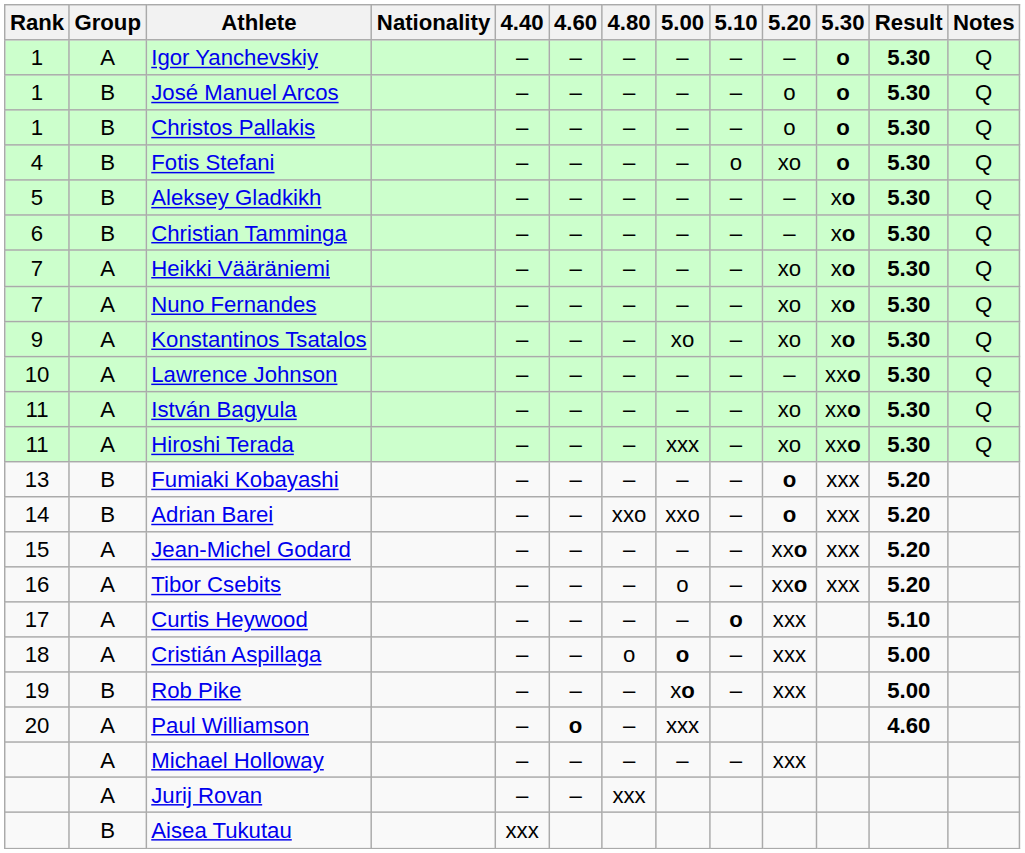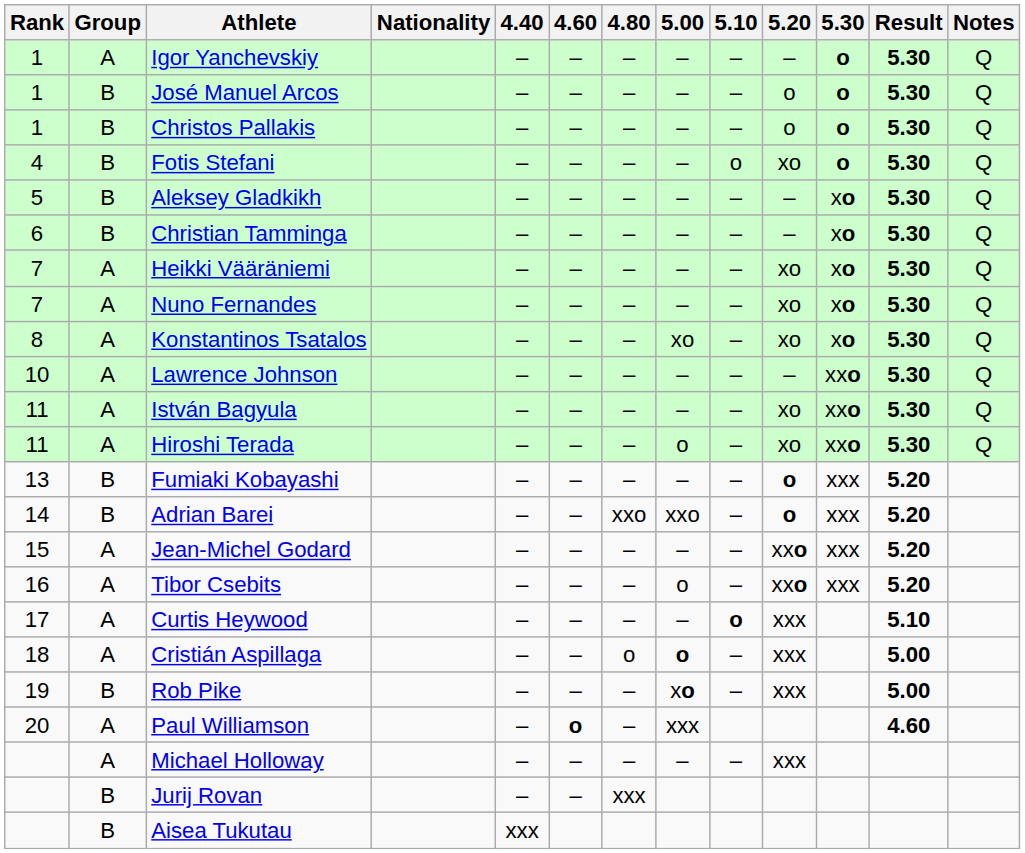 <table class="wikitable sortable" style="text-align:center;font-size:95%">
 <tr>
 <th>Rank</th>
 <th>Group</th>
 <th>Athlete</th>
 <th>Nationality</th>
 <th>4.40</th>
 <th>4.60</th>
 <th>4.80</th>
 <th>5.00</th>
 <th>5.10</th>
 <th>5.20</th>
 <th>5.30</th>
 <th>Result</th>
 <th>Notes</th>
 </tr>
 <tr bgcolor=ccffcc>
 <td>1</td>
 <td>A</td>
 <td align="left"><a href='#'>Igor Yanchevskiy</a></td>
 <td align=left></td>
 <td>–</td>
 <td>–</td>
 <td>–</td>
 <td>–</td>
 <td>–</td>
 <td>–</td>
 <td><strong>o</strong></td>
 <td><strong>5.30</strong></td>
 <td>Q</td>
 </tr>
 <tr bgcolor=ccffcc>
 <td>1</td>
 <td>B</td>
 <td align="left"><a href='#'>José Manuel Arcos</a></td>
 <td align=left></td>
 <td>–</td>
 <td>–</td>
 <td>–</td>
 <td>–</td>
 <td>–</td>
 <td>o</td>
 <td><strong>o</strong></td>
 <td><strong>5.30</strong></td>
 <td>Q</td>
 </tr>
 <tr bgcolor=ccffcc>
 <td>1</td>
 <td>B</td>
 <td align="left"><a href='#'>Christos Pallakis</a></td>
 <td align=left></td>
 <td>–</td>
 <td>–</td>
 <td>–</td>
 <td>–</td>
 <td>–</td>
 <td>o</td>
 <td><strong>o</strong></td>
 <td><strong>5.30</strong></td>
 <td>Q</td>
 </tr>
 <tr bgcolor=ccffcc>
 <td>4</td>
 <td>B</td>
 <td align="left"><a href='#'>Fotis Stefani</a></td>
 <td align=left></td>
 <td>–</td>
 <td>–</td>
 <td>–</td>
 <td>–</td>
 <td>o</td>
 <td>xo</td>
 <td><strong>o</strong></td>
 <td><strong>5.30</strong></td>
 <td>Q</td>
 </tr>
 <tr bgcolor=ccffcc>
 <td>5</td>
 <td>B</td>
 <td align="left"><a href='#'>Aleksey Gladkikh</a></td>
 <td align=left></td>
 <td>–</td>
 <td>–</td>
 <td>–</td>
 <td>–</td>
 <td>–</td>
 <td>–</td>
 <td>x<strong>o</strong></td>
 <td><strong>5.30</strong></td>
 <td>Q</td>
 </tr>
 <tr bgcolor=ccffcc>
 <td>6</td>
 <td>B</td>
 <td align="left"><a href='#'>Christian Tamminga</a></td>
 <td align=left></td>
 <td>–</td>
 <td>–</td>
 <td>–</td>
 <td>–</td>
 <td>–</td>
 <td>–</td>
 <td>x<strong>o</strong></td>
 <td><strong>5.30</strong></td>
 <td>Q</td>
 </tr>
 <tr bgcolor=ccffcc>
 <td>7</td>
 <td>A</td>
 <td align="left"><a href='#'>Heikki Vääräniemi</a></td>
 <td align=left></td>
 <td>–</td>
 <td>–</td>
 <td>–</td>
 <td>–</td>
 <td>–</td>
 <td>xo</td>
 <td>x<strong>o</strong></td>
 <td><strong>5.30</strong></td>
 <td>Q</td>
 </tr>
 <tr bgcolor=ccffcc>
 <td>7</td>
 <td>A</td>
 <td align="left"><a href='#'>Nuno Fernandes</a></td>
 <td align=left></td>
 <td>–</td>
 <td>–</td>
 <td>–</td>
 <td>–</td>
 <td>–</td>
 <td>xo</td>
 <td>x<strong>o</strong></td>
 <td><strong>5.30</strong></td>
 <td>Q</td>
 </tr>
 <tr bgcolor=ccffcc>
-<td>9</td>
+<td>8</td>
 <td>A</td>
 <td align="left"><a href='#'>Konstantinos Tsatalos</a></td>
 <td align=left></td>
 <td>–</td>
 <td>–</td>
 <td>–</td>
 <td>xo</td>
 <td>–</td>
 <td>xo</td>
 <td>x<strong>o</strong></td>
 <td><strong>5.30</strong></td>
 <td>Q</td>
 </tr>
 <tr bgcolor=ccffcc>
 <td>10</td>
 <td>A</td>
 <td align="left"><a href='#'>Lawrence Johnson</a></td>
 <td align=left></td>
 <td>–</td>
 <td>–</td>
 <td>–</td>
 <td>–</td>
 <td>–</td>
 <td>–</td>
 <td>xx<strong>o</strong></td>
 <td><strong>5.30</strong></td>
 <td>Q</td>
 </tr>
 <tr bgcolor=ccffcc>
 <td>11</td>
 <td>A</td>
 <td align="left"><a href='#'>István Bagyula</a></td>
 <td align=left></td>
 <td>–</td>
 <td>–</td>
 <td>–</td>
 <td>–</td>
 <td>–</td>
 <td>xo</td>
 <td>xx<strong>o</strong></td>
 <td><strong>5.30</strong></td>
 <td>Q</td>
 </tr>
 <tr bgcolor=ccffcc>
 <td>11</td>
 <td>A</td>
 <td align="left"><a href='#'>Hiroshi Terada</a></td>
 <td align=left></td>
 <td>–</td>
 <td>–</td>
 <td>–</td>
-<td>xxx</td>
+<td>o</td>
 <td>–</td>
 <td>xo</td>
 <td>xx<strong>o</strong></td>
 <td><strong>5.30</strong></td>
 <td>Q</td>
 </tr>
 <tr>
 <td>13</td>
 <td>B</td>
 <td align="left"><a href='#'>Fumiaki Kobayashi</a></td>
 <td align=left></td>
 <td>–</td>
 <td>–</td>
 <td>–</td>
 <td>–</td>
 <td>–</td>
 <td><strong>o</strong></td>
 <td>xxx</td>
 <td><strong>5.20</strong></td>
 <td></td>
 </tr>
 <tr>
 <td>14</td>
 <td>B</td>
 <td align="left"><a href='#'>Adrian Barei</a></td>
 <td align=left></td>
 <td>–</td>
 <td>–</td>
 <td>xxo</td>
 <td>xxo</td>
 <td>–</td>
 <td><strong>o</strong></td>
 <td>xxx</td>
 <td><strong>5.20</strong></td>
 <td></td>
 </tr>
 <tr>
 <td>15</td>
 <td>A</td>
 <td align="left"><a href='#'>Jean-Michel Godard</a></td>
 <td align=left></td>
 <td>–</td>
 <td>–</td>
 <td>–</td>
 <td>–</td>
 <td>–</td>
 <td>xx<strong>o</strong></td>
 <td>xxx</td>
 <td><strong>5.20</strong></td>
 <td></td>
 </tr>
 <tr>
 <td>16</td>
 <td>A</td>
 <td align="left"><a href='#'>Tibor Csebits</a></td>
 <td align=left></td>
 <td>–</td>
 <td>–</td>
 <td>–</td>
 <td>o</td>
 <td>–</td>
 <td>xx<strong>o</strong></td>
 <td>xxx</td>
 <td><strong>5.20</strong></td>
 <td></td>
 </tr>
 <tr>
 <td>17</td>
 <td>A</td>
 <td align="left"><a href='#'>Curtis Heywood</a></td>
 <td align=left></td>
 <td>–</td>
 <td>–</td>
 <td>–</td>
 <td>–</td>
 <td><strong>o</strong></td>
 <td>xxx</td>
 <td></td>
 <td><strong>5.10</strong></td>
 <td></td>
 </tr>
 <tr>
 <td>18</td>
 <td>A</td>
 <td align="left"><a href='#'>Cristián Aspillaga</a></td>
 <td align=left></td>
 <td>–</td>
 <td>–</td>
 <td>o</td>
 <td><strong>o</strong></td>
 <td>–</td>
 <td>xxx</td>
 <td></td>
 <td><strong>5.00</strong></td>
 <td></td>
 </tr>
 <tr>
 <td>19</td>
 <td>B</td>
 <td align="left"><a href='#'>Rob Pike</a></td>
 <td align=left></td>
 <td>–</td>
 <td>–</td>
 <td>–</td>
 <td>x<strong>o</strong></td>
 <td>–</td>
 <td>xxx</td>
 <td></td>
 <td><strong>5.00</strong></td>
 <td></td>
 </tr>
 <tr>
 <td>20</td>
 <td>A</td>
 <td align="left"><a href='#'>Paul Williamson</a></td>
 <td align=left></td>
 <td>–</td>
 <td><strong>o</strong></td>
 <td>–</td>
 <td>xxx</td>
 <td></td>
 <td></td>
 <td></td>
 <td><strong>4.60</strong></td>
 <td></td>
 </tr>
 <tr>
 <td></td>
 <td>A</td>
 <td align="left"><a href='#'>Michael Holloway</a></td>
 <td align=left></td>
 <td>–</td>
 <td>–</td>
 <td>–</td>
 <td>–</td>
 <td>–</td>
 <td>xxx</td>
 <td></td>
 <td><strong></strong></td>
 <td></td>
 </tr>
 <tr>
 <td></td>
-<td>A</td>
+<td>B</td>
 <td align="left"><a href='#'>Jurij Rovan</a></td>
 <td align=left></td>
 <td>–</td>
 <td>–</td>
 <td>xxx</td>
 <td></td>
 <td></td>
 <td></td>
 <td></td>
 <td><strong></strong></td>
 <td></td>
 </tr>
 <tr>
 <td></td>
 <td>B</td>
 <td align="left"><a href='#'>Aisea Tukutau</a></td>
 <td align=left></td>
 <td>xxx</td>
 <td></td>
 <td></td>
 <td></td>
 <td></td>
 <td></td>
 <td></td>
 <td><strong></strong></td>
 <td></td>
 </tr>
 </table>
